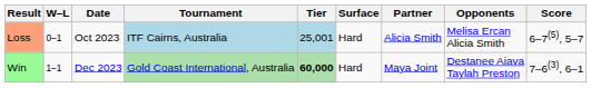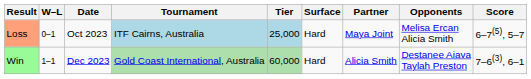 <table class="sortable wikitable">
 <tr>
 <th>Result</th>
 <th class=unsortable>W–L</th>
 <th>Date</th>
 <th>Tournament</th>
 <th>Tier</th>
 <th>Surface</th>
 <th>Partner</th>
 <th>Opponents</th>
 <th class=unsortable>Score</th>
 </tr>
 <tr>
 <td style="background:#ffa07a;">Loss</td>
 <td><small>0–1</small></td>
 <td>Oct 2023</td>
 <td style="background:lightblue;">ITF Cairns, Australia</td>
-<td style="background:lightblue;">25,001</td>
+<td style="background:lightblue;">25,000</td>
 <td>Hard</td>
-<td> <a href='#'>Alicia Smith</a></td>
+<td> <a href='#'>Maya Joint</a></td>
 <td> <a href='#'>Melisa Ercan</a> <br>  Alicia Smith</td>
 <td>6–7<sup>(5)</sup>, 5–7</td>
 </tr>
 <tr>
 <td style=background:#98FB98;>Win</td>
 <td><small>1–1</small></td>
 <td><a href='#'>Dec 2023</a></td>
 <td style=background:#addfad><a href='#'>Gold Coast International</a>, Australia</td>
-<td style=background:#addfad><strong>60,000</strong></td>
+<td style=background:#addfad>60,000</td>
 <td>Hard</td>
-<td> <a href='#'>Maya Joint</a></td>
+<td> <a href='#'>Alicia Smith</a></td>
 <td> <a href='#'>Destanee Aiava</a> <br>  <a href='#'>Taylah Preston</a></td>
 <td>7–6<sup>(3)</sup>, 6–1</td>
 </tr>
 </table>
